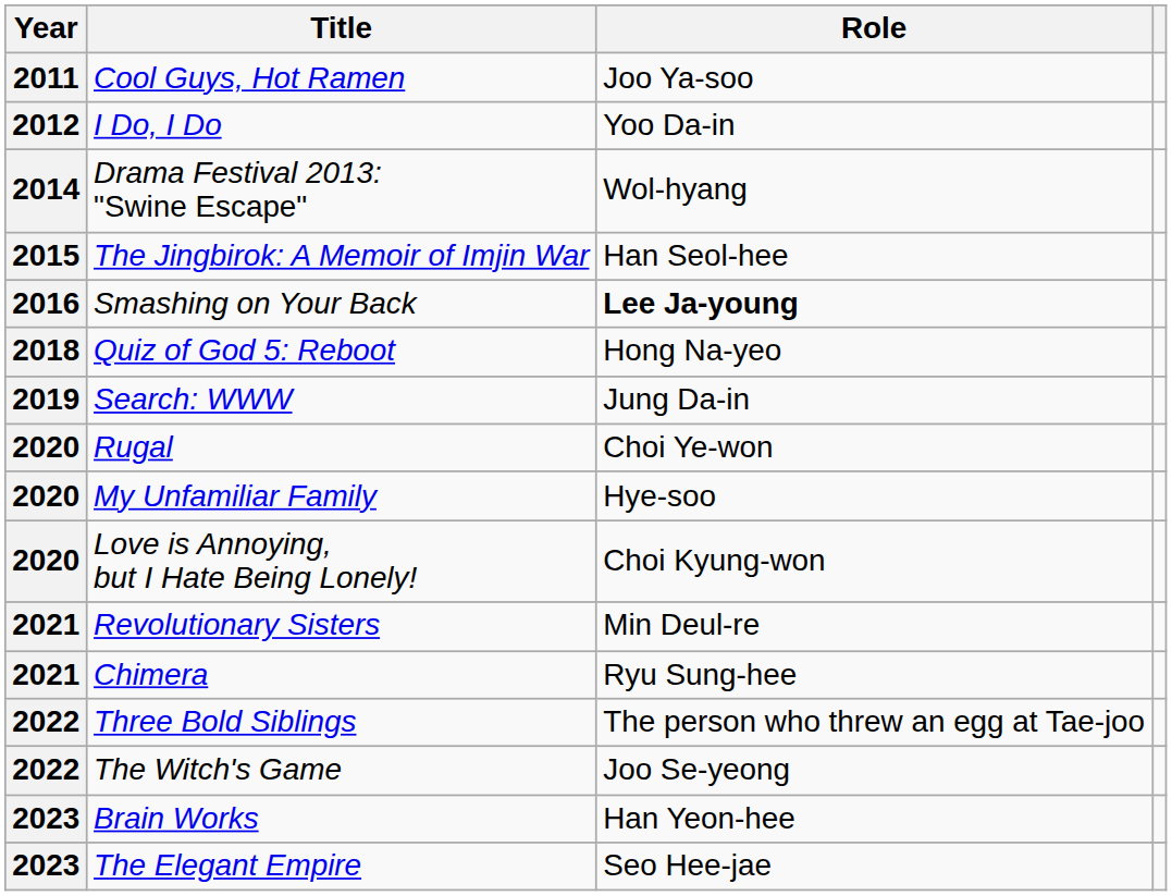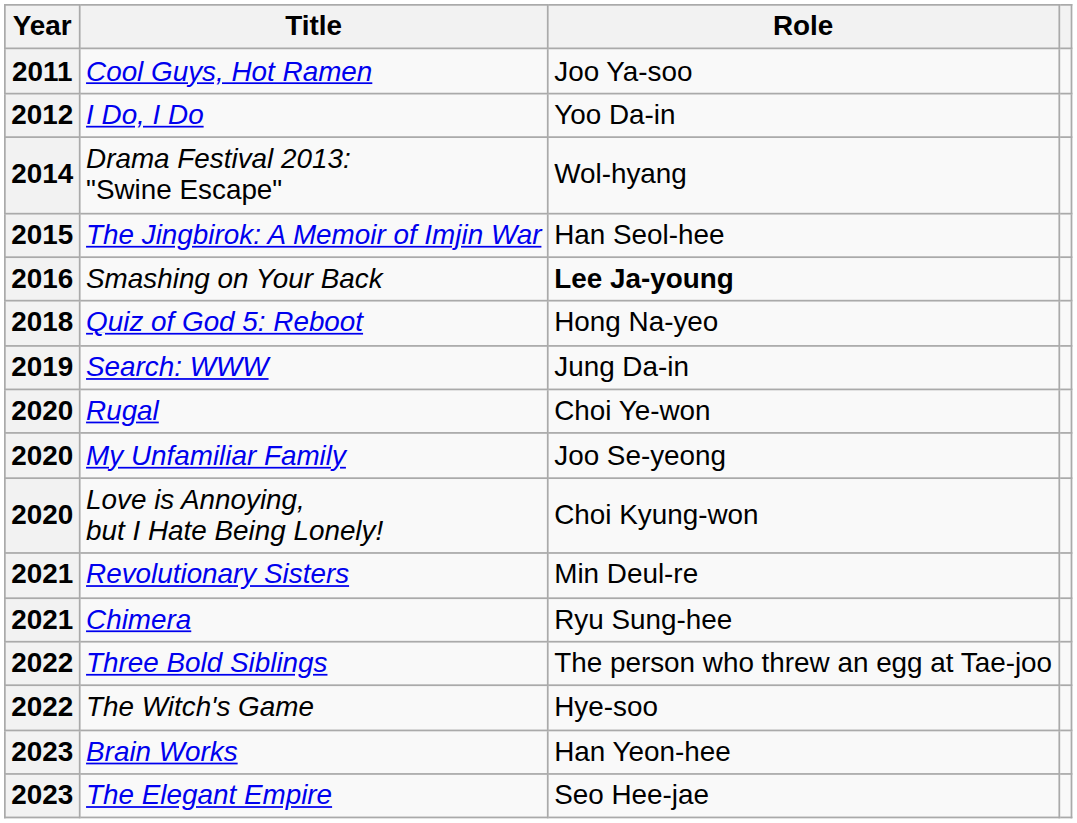 <table class="wikitable plainrowheaders">
 <tr>
 <th scope="col">Year</th>
 <th scope="col">Title</th>
 <th scope="col">Role</th>
 <th scope="col" class="unsortable"></th>
 </tr>
 <tr>
 <th scope="row">2011</th>
 <td><em><a href='#'>Cool Guys, Hot Ramen</a></em></td>
 <td>Joo Ya-soo</td>
 <td style="text-align:center"></td>
 </tr>
 <tr>
 <th scope="row">2012</th>
 <td><em><a href='#'>I Do, I Do</a></em></td>
 <td>Yoo Da-in</td>
 <td style="text-align:center"></td>
 </tr>
 <tr>
 <th scope="row">2014</th>
 <td><em>Drama Festival 2013:</em><br>"Swine Escape"</td>
 <td>Wol-hyang</td>
 <td style="text-align:center"></td>
 </tr>
 <tr>
 <th scope="row">2015</th>
 <td><em><a href='#'>The Jingbirok: A Memoir of Imjin War</a></em></td>
 <td>Han Seol-hee</td>
 <td style="text-align:center"></td>
 </tr>
 <tr>
 <th scope="row">2016</th>
 <td><em>Smashing on Your Back</em></td>
 <td><strong>Lee Ja-young</strong></td>
 <td style="text-align:center"></td>
 </tr>
 <tr>
 <th scope="row">2018</th>
 <td><em><a href='#'>Quiz of God 5: Reboot</a></em></td>
 <td>Hong Na-yeo</td>
 <td style="text-align:center"></td>
 </tr>
 <tr>
 <th scope="row">2019</th>
 <td><em><a href='#'>Search: WWW</a></em></td>
 <td>Jung Da-in</td>
 <td style="text-align:center"></td>
 </tr>
 <tr>
 <th scope="row">2020</th>
 <td><em><a href='#'>Rugal</a></em></td>
 <td>Choi Ye-won</td>
 <td style="text-align:center"></td>
 </tr>
 <tr>
 <th scope="row">2020</th>
 <td><em><a href='#'>My Unfamiliar Family</a></em></td>
-<td>Hye-soo</td>
+<td>Joo Se-yeong</td>
 <td style="text-align:center"></td>
 </tr>
 <tr>
 <th scope="row">2020</th>
 <td><em>Love is Annoying,<br>but I Hate Being Lonely! </em></td>
 <td>Choi Kyung-won</td>
 <td style="text-align:center"></td>
 </tr>
 <tr>
 <th scope="row">2021</th>
 <td><em><a href='#'>Revolutionary Sisters</a></em></td>
 <td>Min Deul-re</td>
 <td style="text-align:center"></td>
 </tr>
 <tr>
 <th scope="row">2021</th>
 <td><em><a href='#'>Chimera</a></em></td>
 <td>Ryu Sung-hee</td>
 <td style="text-align:center"></td>
 </tr>
 <tr>
 <th scope="row">2022</th>
 <td><em><a href='#'>Three Bold Siblings</a></em></td>
 <td>The person who threw an egg at Tae-joo</td>
 <td style="text-align:center"></td>
 </tr>
 <tr>
 <th scope="row">2022</th>
 <td><em>The Witch's Game</em></td>
-<td>Joo Se-yeong</td>
+<td>Hye-soo</td>
 <td style="text-align:center"></td>
 </tr>
 <tr>
 <th scope="row">2023</th>
 <td><em><a href='#'>Brain Works</a></em></td>
 <td>Han Yeon-hee</td>
 <td style="text-align:center"></td>
 </tr>
 <tr>
 <th scope="row">2023</th>
 <td><em><a href='#'>The Elegant Empire</a></em></td>
 <td>Seo Hee-jae</td>
 <td style="text-align:center"></td>
 </tr>
 </table>
